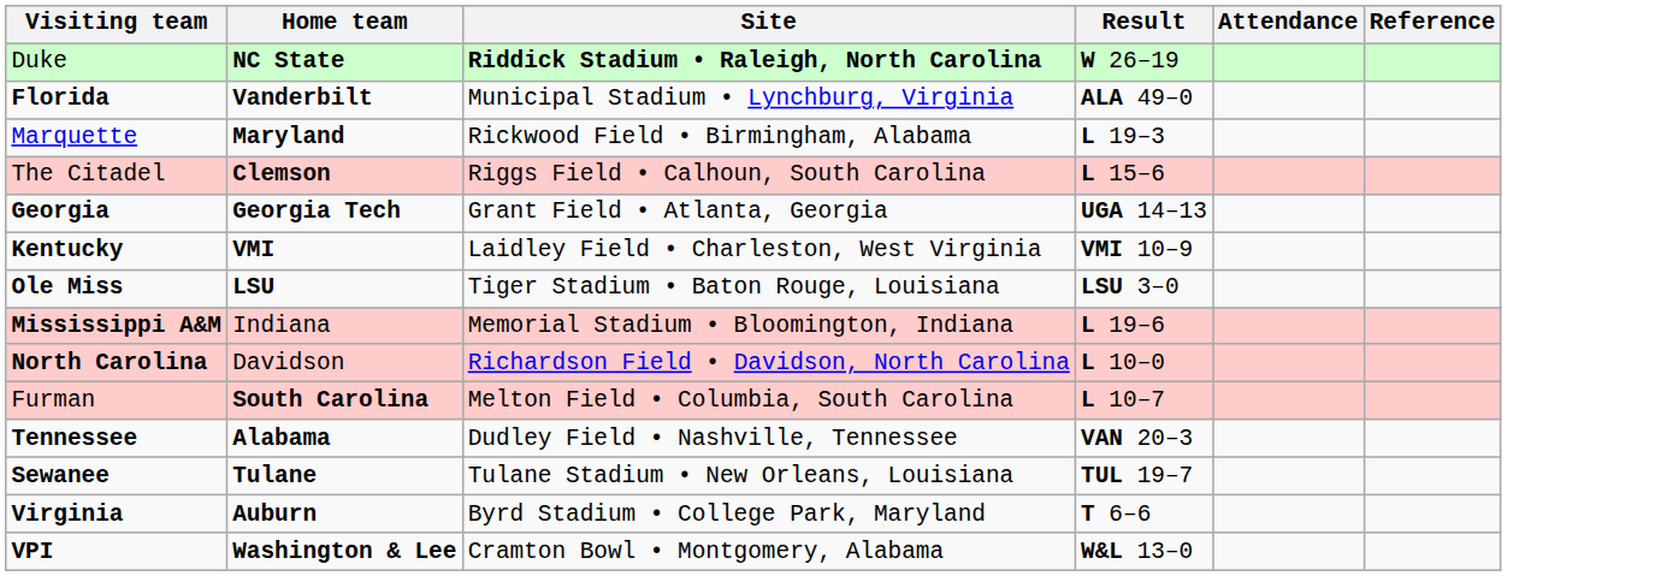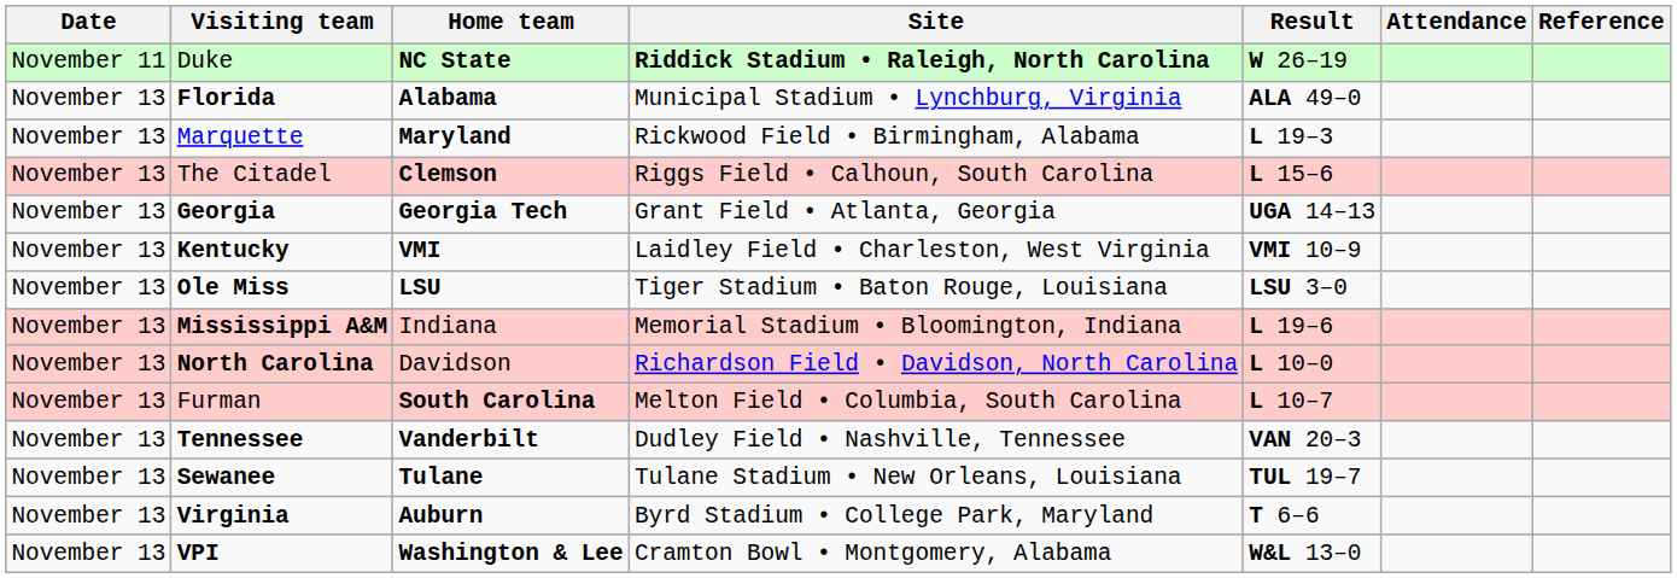 <table class="wikitable" style="font-size:95%;">
 <tr>
+<th>Date</th>
 <th>Visiting team</th>
 <th>Home team</th>
 <th>Site</th>
 <th>Result</th>
 <th>Attendance</th>
 <th class="unsortable">Reference</th>
 </tr>
 <tr bgcolor=ccffcc>
+<td>November 11</td>
 <td>Duke</td>
 <td><strong>NC State</strong></td>
 <td><strong>Riddick Stadium • Raleigh, North Carolina</strong></td>
 <td><strong>W</strong> 26–19</td>
 <td></td>
 <td></td>
 </tr>
 <tr bgcolor=>
+<td>November 13</td>
 <td><strong>Florida</strong></td>
-<td><strong>Vanderbilt</strong></td>
+<td><strong>Alabama</strong></td>
 <td>Municipal Stadium • <a href='#'>Lynchburg, Virginia</a></td>
 <td><strong>ALA</strong> 49–0</td>
 <td></td>
 <td></td>
 </tr>
 <tr bgcolor=>
+<td>November 13</td>
 <td><a href='#'>Marquette</a></td>
 <td><strong>Maryland</strong></td>
 <td>Rickwood Field • Birmingham, Alabama</td>
 <td><strong>L</strong> 19–3</td>
 <td></td>
 <td></td>
 </tr>
 <tr bgcolor=ffcccc>
+<td>November 13</td>
 <td>The Citadel</td>
 <td><strong>Clemson</strong></td>
 <td>Riggs Field • Calhoun, South Carolina</td>
 <td><strong>L</strong> 15–6</td>
 <td></td>
 <td></td>
 </tr>
 <tr bgcolor=>
+<td>November 13</td>
 <td><strong>Georgia</strong></td>
 <td><strong>Georgia Tech</strong></td>
 <td>Grant Field • Atlanta, Georgia</td>
 <td><strong>UGA</strong> 14–13</td>
 <td></td>
 <td></td>
 </tr>
 <tr bgcolor=>
+<td>November 13</td>
 <td><strong>Kentucky</strong></td>
 <td><strong>VMI</strong></td>
 <td>Laidley Field • Charleston, West Virginia</td>
 <td><strong>VMI</strong> 10–9</td>
 <td></td>
 <td></td>
 </tr>
 <tr bgcolor=>
+<td>November 13</td>
 <td><strong>Ole Miss</strong></td>
 <td><strong>LSU</strong></td>
 <td>Tiger Stadium • Baton Rouge, Louisiana</td>
 <td><strong>LSU</strong> 3–0</td>
 <td></td>
 <td></td>
 </tr>
 <tr bgcolor=ffcccc>
+<td>November 13</td>
 <td><strong>Mississippi A&M</strong></td>
 <td>Indiana</td>
 <td>Memorial Stadium • Bloomington, Indiana</td>
 <td><strong>L</strong> 19–6</td>
 <td></td>
 <td></td>
 </tr>
 <tr bgcolor=ffcccc>
+<td>November 13</td>
 <td><strong>North Carolina</strong></td>
 <td>Davidson</td>
 <td><a href='#'>Richardson Field</a> • <a href='#'>Davidson, North Carolina</a></td>
 <td><strong>L</strong> 10–0</td>
 <td></td>
 <td></td>
 </tr>
 <tr bgcolor=ffcccc>
+<td>November 13</td>
 <td>Furman</td>
 <td><strong>South Carolina</strong></td>
 <td>Melton Field • Columbia, South Carolina</td>
 <td><strong>L</strong> 10–7</td>
 <td></td>
 <td></td>
 </tr>
 <tr bgcolor=>
+<td>November 13</td>
 <td><strong>Tennessee</strong></td>
-<td><strong>Alabama</strong></td>
+<td><strong>Vanderbilt</strong></td>
 <td>Dudley Field • Nashville, Tennessee</td>
 <td><strong>VAN</strong> 20–3</td>
 <td></td>
 <td></td>
 </tr>
 <tr bgcolor=>
+<td>November 13</td>
 <td><strong>Sewanee</strong></td>
 <td><strong>Tulane</strong></td>
 <td>Tulane Stadium • New Orleans, Louisiana</td>
 <td><strong>TUL</strong> 19–7</td>
 <td></td>
 <td></td>
 </tr>
 <tr bgcolor=>
+<td>November 13</td>
 <td><strong>Virginia</strong></td>
 <td><strong>Auburn</strong></td>
 <td>Byrd Stadium • College Park, Maryland</td>
 <td><strong>T</strong> 6–6</td>
 <td></td>
 <td></td>
 </tr>
 <tr bgcolor=>
+<td>November 13</td>
 <td><strong>VPI</strong></td>
 <td><strong>Washington & Lee</strong></td>
 <td>Cramton Bowl • Montgomery, Alabama</td>
 <td><strong>W&L</strong> 13–0</td>
 <td></td>
 <td></td>
 </tr>
 </table>
